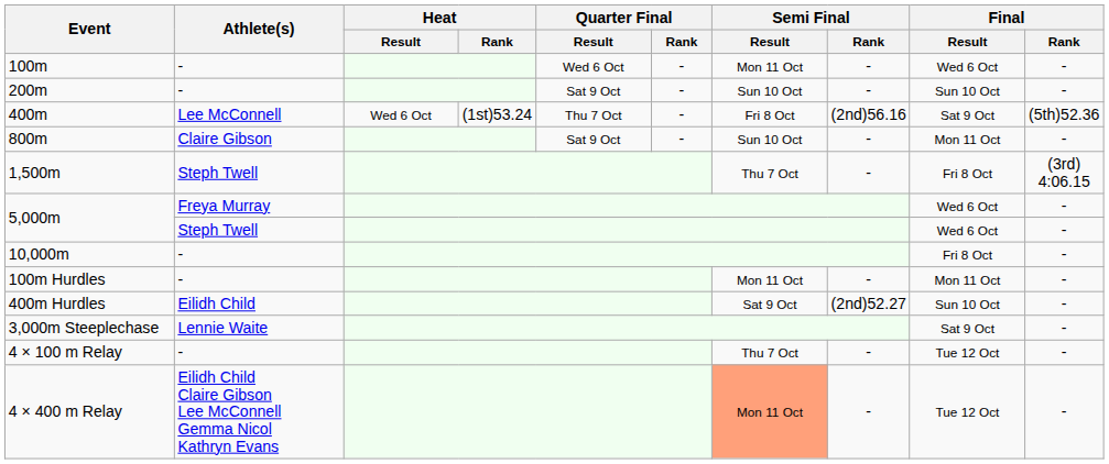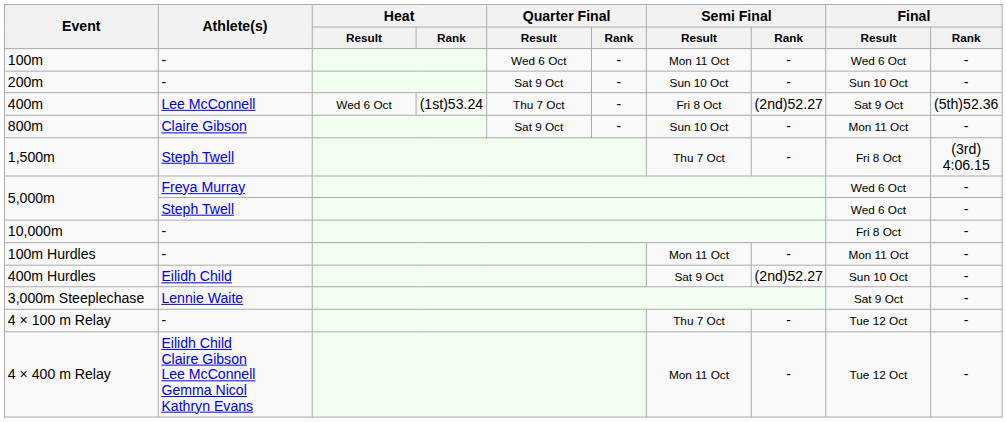 <table class=wikitable style="font-size:90%">
 <tr>
 <th rowspan="2" width=150>Event</th>
 <th rowspan="2" width=150>Athlete(s)</th>
 <th colspan="2" width=150>Heat</th>
 <th colspan="2" width=150>Quarter Final</th>
 <th colspan="2" width=150>Semi Final</th>
 <th colspan="2" width=150>Final</th>
 </tr>
 <tr>
 <th style="line-height:1em" width=100><small>Result</small></th>
 <th style="line-height:1em" width=50><small>Rank</small></th>
 <th style="line-height:1em" width=100><small>Result</small></th>
 <th style="line-height:1em" width=50><small>Rank</small></th>
 <th style="line-height:1em" width=100><small>Result</small></th>
 <th style="line-height:1em" width=50><small>Rank</small></th>
 <th style="line-height:1em" width=100><small>Result</small></th>
 <th style="line-height:1em" width=50><small>Rank</small></th>
 </tr>
 <tr>
 <td>100m</td>
 <td>-</td>
 <td bgcolor="honeydew" colspan=2></td>
 <td align="center"><small>Wed 6 Oct</small></td>
 <td align="center">-</td>
 <td align="center"><small>Mon 11 Oct</small></td>
 <td align="center">-</td>
 <td align="center"><small>Wed 6 Oct</small></td>
 <td align="center">-</td>
 </tr>
 <tr>
 <td>200m</td>
 <td>-</td>
 <td bgcolor="honeydew" colspan=2></td>
 <td align="center"><small>Sat 9 Oct</small></td>
 <td align="center">-</td>
 <td align="center"><small>Sun 10 Oct</small></td>
 <td align="center">-</td>
 <td align="center"><small>Sun 10 Oct</small></td>
 <td align="center">-</td>
 </tr>
 <tr>
 <td>400m</td>
 <td><a href='#'>Lee McConnell</a></td>
 <td align="center"><small>Wed 6 Oct</small></td>
 <td align="center">(1st)53.24</td>
 <td align="center"><small>Thu 7 Oct</small></td>
 <td align="center">-</td>
 <td align="center"><small>Fri 8 Oct</small></td>
-<td align="center">(2nd)56.16</td>
+<td align="center">(2nd)52.27</td>
 <td align="center"><small>Sat 9 Oct</small></td>
 <td align="center">(5th)52.36</td>
 </tr>
 <tr>
 <td>800m</td>
 <td><a href='#'>Claire Gibson</a></td>
 <td bgcolor="honeydew" colspan=2></td>
 <td align="center"><small>Sat 9 Oct</small></td>
 <td align="center">-</td>
 <td align="center"><small>Sun 10 Oct</small></td>
 <td align="center">-</td>
 <td align="center"><small>Mon 11 Oct</small></td>
 <td align="center">-</td>
 </tr>
 <tr>
 <td>1,500m</td>
 <td><a href='#'>Steph Twell</a></td>
 <td bgcolor="honeydew" colspan=4></td>
 <td align="center"><small>Thu 7 Oct</small></td>
 <td align="center">-</td>
 <td align="center"><small>Fri 8 Oct</small></td>
 <td align="center">(3rd) 4:06.15</td>
 </tr>
 <tr>
 <td rowspan=2>5,000m</td>
 <td><a href='#'>Freya Murray</a></td>
 <td bgcolor="honeydew" colspan=6></td>
 <td align="center"><small>Wed 6 Oct</small></td>
 <td align="center">-</td>
 </tr>
 <tr>
 <td><a href='#'>Steph Twell</a></td>
 <td bgcolor="honeydew" colspan=6></td>
 <td align="center"><small>Wed 6 Oct</small></td>
 <td align="center">-</td>
 </tr>
 <tr>
 <td>10,000m</td>
 <td>-</td>
 <td bgcolor="honeydew" colspan=6></td>
 <td align="center"><small>Fri 8 Oct</small></td>
 <td align="center">-</td>
 </tr>
 <tr>
 <td>100m Hurdles</td>
 <td>-</td>
 <td bgcolor="honeydew" colspan=4></td>
 <td align="center"><small>Mon 11 Oct</small></td>
 <td align="center">-</td>
 <td align="center"><small>Mon 11 Oct</small></td>
 <td align="center">-</td>
 </tr>
 <tr>
 <td>400m Hurdles</td>
 <td><a href='#'>Eilidh Child</a></td>
 <td bgcolor="honeydew" colspan=4></td>
 <td align="center"><small>Sat 9 Oct</small></td>
 <td align="center">(2nd)52.27</td>
 <td align="center"><small>Sun 10 Oct</small></td>
 <td align="center">-</td>
 </tr>
 <tr>
 <td>3,000m Steeplechase</td>
 <td><a href='#'>Lennie Waite</a></td>
 <td bgcolor="honeydew" colspan=6></td>
 <td align="center"><small>Sat 9 Oct</small></td>
 <td align="center">-</td>
 </tr>
 <tr>
 <td>4 × 100 m Relay</td>
 <td>-</td>
 <td bgcolor="honeydew" colspan=4></td>
 <td align="center"><small>Thu 7 Oct</small></td>
 <td align="center">-</td>
 <td align="center"><small>Tue 12 Oct</small></td>
 <td align="center">-</td>
 </tr>
 <tr>
 <td>4 × 400 m Relay</td>
 <td><a href='#'>Eilidh Child</a><br><a href='#'>Claire Gibson</a><br><a href='#'>Lee McConnell</a><br><a href='#'>Gemma Nicol</a><br><a href='#'>Kathryn Evans</a></td>
 <td bgcolor="honeydew" colspan=4></td>
-<td align="center" style="background: lightsalmon;"><small>Mon 11 Oct</small></td>
+<td align="center"><small>Mon 11 Oct</small></td>
 <td align="center">-</td>
 <td align="center"><small>Tue 12 Oct</small></td>
 <td align="center">-</td>
 </tr>
 </table>
